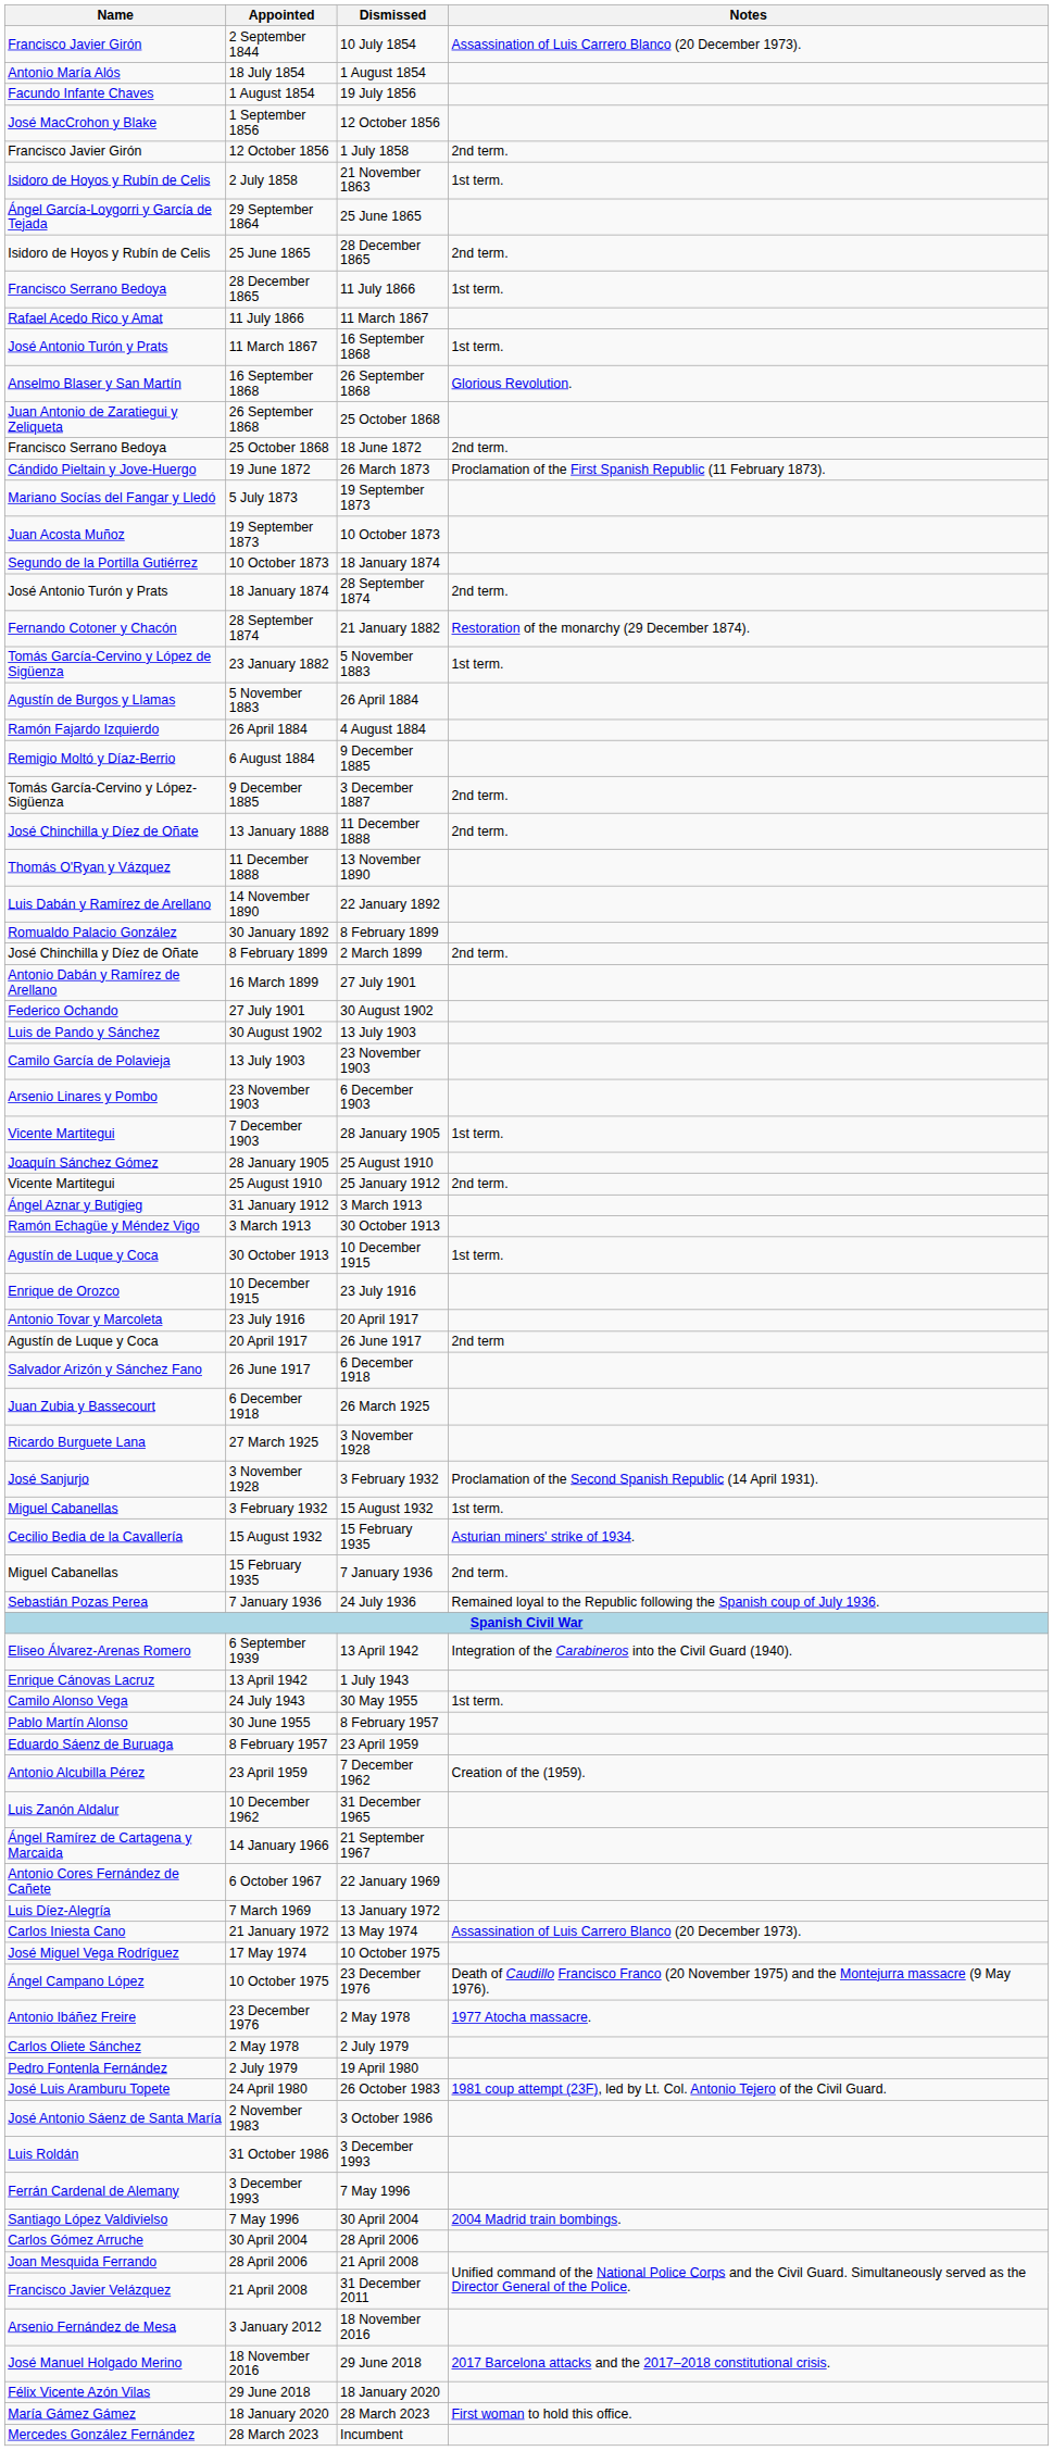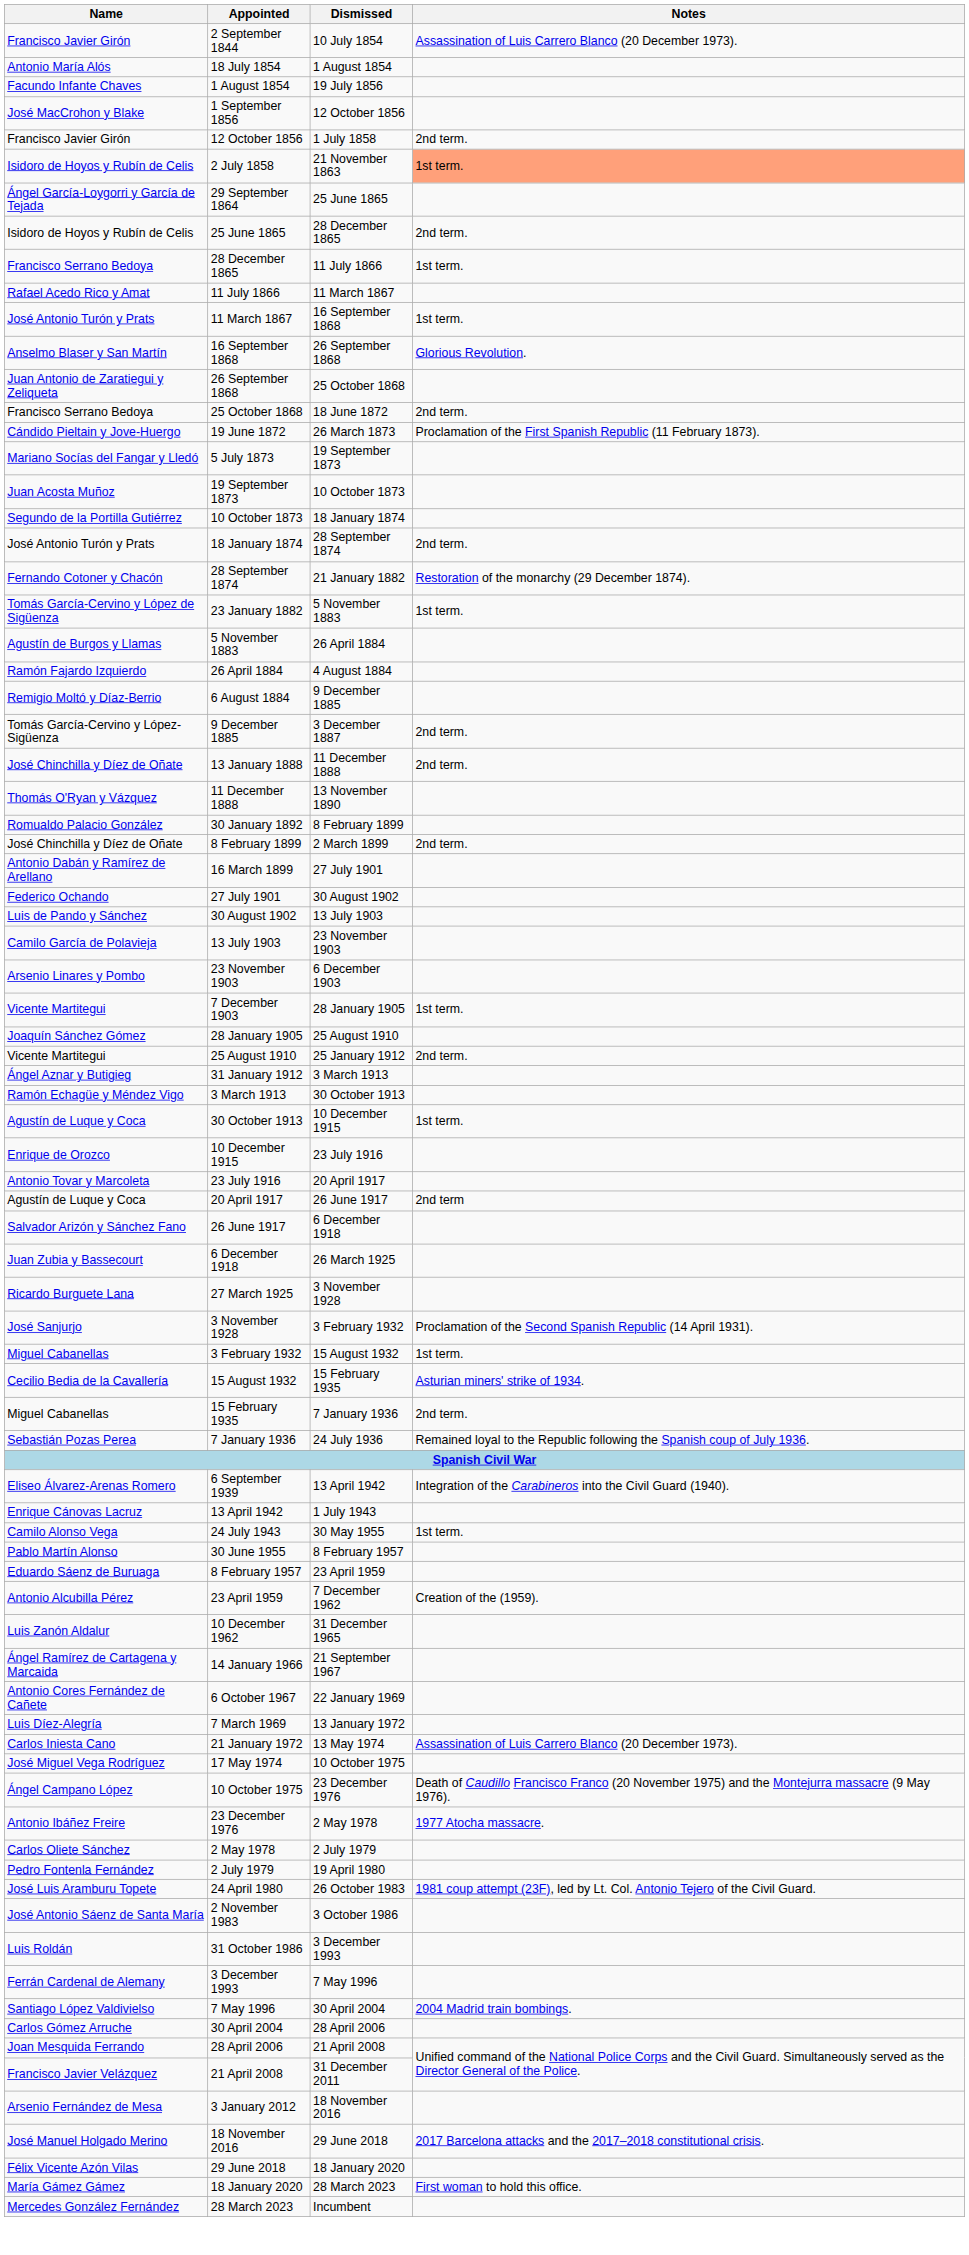 <table class="wikitable">
 <tr>
 <th>Name</th>
 <th>Appointed</th>
 <th>Dismissed</th>
 <th>Notes</th>
 </tr>
 <tr>
 <td><a href='#'>Francisco Javier Girón</a></td>
 <td>2 September 1844</td>
 <td>10 July 1854</td>
 <td><a href='#'>Assassination of Luis Carrero Blanco</a> (20 December 1973).</td>
 </tr>
 <tr>
 <td><a href='#'>Antonio María Alós</a></td>
 <td>18 July 1854</td>
 <td>1 August 1854</td>
 <td></td>
 </tr>
 <tr>
 <td><a href='#'>Facundo Infante Chaves</a></td>
 <td>1 August 1854</td>
 <td>19 July 1856</td>
 <td></td>
 </tr>
 <tr>
 <td><a href='#'>José MacCrohon y Blake</a></td>
 <td>1 September 1856</td>
 <td>12 October 1856</td>
 <td></td>
 </tr>
 <tr>
 <td>Francisco Javier Girón</td>
 <td>12 October 1856</td>
 <td>1 July 1858</td>
 <td>2nd term.</td>
 </tr>
 <tr>
 <td><a href='#'>Isidoro de Hoyos y Rubín de Celis</a></td>
 <td>2 July 1858</td>
 <td>21 November 1863</td>
-<td>1st term.</td>
+<td style="background: lightsalmon;">1st term.</td>
 </tr>
 <tr>
 <td><a href='#'>Ángel García-Loygorri y García de Tejada</a></td>
 <td>29 September 1864</td>
 <td>25 June 1865</td>
 <td></td>
 </tr>
 <tr>
 <td>Isidoro de Hoyos y Rubín de Celis</td>
 <td>25 June 1865</td>
 <td>28 December 1865</td>
 <td>2nd term.</td>
 </tr>
 <tr>
 <td><a href='#'>Francisco Serrano Bedoya</a></td>
 <td>28 December 1865</td>
 <td>11 July 1866</td>
 <td>1st term.</td>
 </tr>
 <tr>
 <td><a href='#'>Rafael Acedo Rico y Amat</a></td>
 <td>11 July 1866</td>
 <td>11 March 1867</td>
 <td></td>
 </tr>
 <tr>
 <td><a href='#'>José Antonio Turón y Prats</a></td>
 <td>11 March 1867</td>
 <td>16 September 1868</td>
 <td>1st term.</td>
 </tr>
 <tr>
 <td><a href='#'>Anselmo Blaser y San Martín</a></td>
 <td>16 September 1868</td>
 <td>26 September 1868</td>
 <td><a href='#'>Glorious Revolution</a>.</td>
 </tr>
 <tr>
 <td><a href='#'>Juan Antonio de Zaratiegui y Zeliqueta</a></td>
 <td>26 September 1868</td>
 <td>25 October 1868</td>
 <td></td>
 </tr>
 <tr>
 <td>Francisco Serrano Bedoya</td>
 <td>25 October 1868</td>
 <td>18 June 1872</td>
 <td>2nd term.</td>
 </tr>
 <tr>
 <td><a href='#'>Cándido Pieltain y Jove-Huergo</a></td>
 <td>19 June 1872</td>
 <td>26 March 1873</td>
 <td>Proclamation of the <a href='#'>First Spanish Republic</a> (11 February 1873).</td>
 </tr>
 <tr>
 <td><a href='#'>Mariano Socías del Fangar y Lledó</a></td>
 <td>5 July 1873</td>
 <td>19 September 1873</td>
 <td></td>
 </tr>
 <tr>
 <td><a href='#'>Juan Acosta Muñoz</a></td>
 <td>19 September  1873</td>
 <td>10 October 1873</td>
 <td></td>
 </tr>
 <tr>
 <td><a href='#'>Segundo de la Portilla Gutiérrez</a></td>
 <td>10 October 1873</td>
 <td>18 January 1874</td>
 <td></td>
 </tr>
 <tr>
 <td>José Antonio Turón y Prats</td>
 <td>18 January 1874</td>
 <td>28 September 1874</td>
 <td>2nd term.</td>
 </tr>
 <tr>
 <td><a href='#'>Fernando Cotoner y Chacón</a></td>
 <td>28 September 1874</td>
 <td>21 January 1882</td>
 <td><a href='#'>Restoration</a> of the monarchy (29 December 1874).</td>
 </tr>
 <tr>
 <td><a href='#'>Tomás García-Cervino y López de Sigüenza</a></td>
 <td>23 January 1882</td>
 <td>5 November 1883</td>
 <td>1st term.</td>
 </tr>
 <tr>
 <td><a href='#'>Agustín de Burgos y Llamas</a></td>
 <td>5 November 1883</td>
 <td>26 April 1884</td>
 <td></td>
 </tr>
 <tr>
 <td><a href='#'>Ramón Fajardo Izquierdo</a></td>
 <td>26 April 1884</td>
 <td>4 August 1884</td>
 <td></td>
 </tr>
 <tr>
 <td><a href='#'>Remigio Moltó y Díaz-Berrio</a></td>
 <td>6 August 1884</td>
 <td>9 December 1885</td>
 <td></td>
 </tr>
 <tr>
 <td>Tomás García-Cervino y López-Sigüenza</td>
 <td>9 December 1885</td>
 <td>3 December 1887</td>
 <td>2nd term.</td>
 </tr>
 <tr>
 <td><a href='#'>José Chinchilla y Díez de Oñate</a></td>
 <td>13 January 1888</td>
 <td>11 December 1888</td>
 <td>2nd term.</td>
 </tr>
 <tr>
 <td><a href='#'>Thomás O'Ryan y Vázquez</a></td>
 <td>11 December 1888</td>
 <td>13 November 1890</td>
-<td></td>
-</tr>
-<tr>
-<td><a href='#'>Luis Dabán y Ramírez de Arellano</a></td>
-<td>14 November 1890</td>
-<td>22 January 1892</td>
 <td></td>
 </tr>
 <tr>
 <td><a href='#'>Romualdo Palacio González</a></td>
 <td>30 January 1892</td>
 <td>8 February 1899</td>
 <td></td>
 </tr>
 <tr>
 <td>José Chinchilla y Díez de Oñate</td>
 <td>8 February 1899</td>
 <td>2 March 1899</td>
 <td>2nd term.</td>
 </tr>
 <tr>
 <td><a href='#'>Antonio Dabán y Ramírez de Arellano</a></td>
 <td>16 March 1899</td>
 <td>27 July 1901</td>
 <td></td>
 </tr>
 <tr>
 <td><a href='#'>Federico Ochando</a></td>
 <td>27 July 1901</td>
 <td>30 August 1902</td>
 <td></td>
 </tr>
 <tr>
 <td><a href='#'>Luis de Pando y Sánchez</a></td>
 <td>30 August 1902</td>
 <td>13 July 1903</td>
 <td></td>
 </tr>
 <tr>
 <td><a href='#'>Camilo García de Polavieja</a></td>
 <td>13 July 1903</td>
 <td>23 November 1903</td>
 <td></td>
 </tr>
 <tr>
 <td><a href='#'>Arsenio Linares y Pombo</a></td>
 <td>23 November 1903</td>
 <td>6 December 1903</td>
 <td></td>
 </tr>
 <tr>
 <td><a href='#'>Vicente Martitegui</a></td>
 <td>7 December 1903</td>
 <td>28 January 1905</td>
 <td>1st term.</td>
 </tr>
 <tr>
 <td><a href='#'>Joaquín Sánchez Gómez</a></td>
 <td>28 January 1905</td>
 <td>25 August 1910</td>
 <td></td>
 </tr>
 <tr>
 <td>Vicente Martitegui</td>
 <td>25 August 1910</td>
 <td>25 January 1912</td>
 <td>2nd term.</td>
 </tr>
 <tr>
 <td><a href='#'>Ángel Aznar y Butigieg</a></td>
 <td>31 January 1912</td>
 <td>3 March 1913</td>
 <td></td>
 </tr>
 <tr>
 <td><a href='#'>Ramón Echagüe y Méndez Vigo</a></td>
 <td>3 March 1913</td>
 <td>30 October 1913</td>
 <td></td>
 </tr>
 <tr>
 <td><a href='#'>Agustín de Luque y Coca</a></td>
 <td>30 October 1913</td>
 <td>10 December 1915</td>
 <td>1st term.</td>
 </tr>
 <tr>
 <td><a href='#'>Enrique de Orozco</a></td>
 <td>10 December 1915</td>
 <td>23 July 1916</td>
 <td></td>
 </tr>
 <tr>
 <td><a href='#'>Antonio Tovar y Marcoleta</a></td>
 <td>23 July 1916</td>
 <td>20 April 1917</td>
 <td></td>
 </tr>
 <tr>
 <td>Agustín de Luque y Coca</td>
 <td>20 April 1917</td>
 <td>26 June 1917</td>
 <td>2nd term</td>
 </tr>
 <tr>
 <td><a href='#'>Salvador Arizón y Sánchez Fano</a></td>
 <td>26 June 1917</td>
 <td>6 December 1918</td>
 <td></td>
 </tr>
 <tr>
 <td><a href='#'>Juan Zubia y Bassecourt</a></td>
 <td>6 December 1918</td>
 <td>26 March 1925</td>
 <td></td>
 </tr>
 <tr>
 <td><a href='#'>Ricardo Burguete Lana</a></td>
 <td>27 March 1925</td>
 <td>3 November 1928</td>
 <td></td>
 </tr>
 <tr>
 <td><a href='#'>José Sanjurjo</a></td>
 <td>3 November 1928</td>
 <td>3 February 1932</td>
 <td>Proclamation of the <a href='#'>Second Spanish Republic</a> (14 April 1931).</td>
 </tr>
 <tr>
 <td><a href='#'>Miguel Cabanellas</a></td>
 <td>3 February 1932</td>
 <td>15 August 1932</td>
 <td>1st term.</td>
 </tr>
 <tr>
 <td><a href='#'>Cecilio Bedia de la Cavallería</a></td>
 <td>15 August 1932</td>
 <td>15 February 1935</td>
 <td><a href='#'>Asturian miners' strike of 1934</a>.</td>
 </tr>
 <tr>
 <td>Miguel Cabanellas</td>
 <td>15 February 1935</td>
 <td>7 January 1936</td>
 <td>2nd term.</td>
 </tr>
 <tr>
 <td><a href='#'>Sebastián Pozas Perea</a></td>
 <td>7 January 1936</td>
 <td>24 July 1936</td>
 <td>Remained loyal to the Republic following the <a href='#'>Spanish coup of July 1936</a>.</td>
 </tr>
 <tr>
 <td colspan="4" align="center" bgcolor="#ADD8E6"><strong><a href='#'>Spanish Civil War</a></strong></td>
 </tr>
 <tr>
 <td><a href='#'>Eliseo Álvarez-Arenas Romero</a></td>
 <td>6 September 1939</td>
 <td>13 April 1942</td>
 <td>Integration of the <em><a href='#'>Carabineros</a></em> into the Civil Guard (1940).</td>
 </tr>
 <tr>
 <td><a href='#'>Enrique Cánovas Lacruz</a></td>
 <td>13 April 1942</td>
 <td>1 July 1943</td>
 <td></td>
 </tr>
 <tr>
 <td><a href='#'>Camilo Alonso Vega</a></td>
 <td>24 July 1943</td>
 <td>30 May 1955</td>
 <td>1st term.</td>
 </tr>
 <tr>
 <td><a href='#'>Pablo Martín Alonso</a></td>
 <td>30 June 1955</td>
 <td>8 February 1957</td>
 <td></td>
 </tr>
 <tr>
 <td><a href='#'>Eduardo Sáenz de Buruaga</a></td>
 <td>8 February 1957</td>
 <td>23 April 1959</td>
 <td></td>
 </tr>
 <tr>
 <td><a href='#'>Antonio Alcubilla Pérez</a></td>
 <td>23 April 1959</td>
 <td>7 December 1962</td>
 <td>Creation of the  (1959).</td>
 </tr>
 <tr>
 <td><a href='#'>Luis Zanón Aldalur</a></td>
 <td>10 December 1962</td>
 <td>31 December 1965</td>
 <td></td>
 </tr>
 <tr>
 <td><a href='#'>Ángel Ramírez de Cartagena y Marcaida</a></td>
 <td>14 January 1966</td>
 <td>21 September 1967</td>
 <td></td>
 </tr>
 <tr>
 <td><a href='#'>Antonio Cores Fernández de Cañete</a></td>
 <td>6 October 1967</td>
 <td>22 January 1969</td>
 <td></td>
 </tr>
 <tr>
 <td><a href='#'>Luis Díez-Alegría</a></td>
 <td>7 March 1969</td>
 <td>13 January 1972</td>
 <td></td>
 </tr>
 <tr>
 <td><a href='#'>Carlos Iniesta Cano</a></td>
 <td>21 January 1972</td>
 <td>13 May 1974</td>
 <td><a href='#'>Assassination of Luis Carrero Blanco</a> (20 December 1973).</td>
 </tr>
 <tr>
 <td><a href='#'>José Miguel Vega Rodríguez</a></td>
 <td>17 May 1974</td>
 <td>10 October 1975</td>
 <td></td>
 </tr>
 <tr>
 <td><a href='#'>Ángel Campano López</a></td>
 <td>10 October 1975</td>
 <td>23 December 1976</td>
 <td>Death of <em><a href='#'>Caudillo</a></em> <a href='#'>Francisco Franco</a> (20 November 1975) and the <a href='#'>Montejurra massacre</a> (9 May 1976).</td>
 </tr>
 <tr>
 <td><a href='#'>Antonio Ibáñez Freire</a></td>
 <td>23 December 1976</td>
 <td>2 May 1978</td>
 <td><a href='#'>1977 Atocha massacre</a>.</td>
 </tr>
 <tr>
 <td><a href='#'>Carlos Oliete Sánchez</a></td>
 <td>2 May 1978</td>
 <td>2 July 1979</td>
 <td></td>
 </tr>
 <tr>
 <td><a href='#'>Pedro Fontenla Fernández</a></td>
 <td>2 July 1979</td>
 <td>19 April 1980</td>
 <td></td>
 </tr>
 <tr>
 <td><a href='#'>José Luis Aramburu Topete</a></td>
 <td>24 April 1980</td>
 <td>26 October 1983</td>
 <td><a href='#'>1981 coup attempt (23F)</a>, led by Lt. Col. <a href='#'>Antonio Tejero</a> of the Civil Guard.</td>
 </tr>
 <tr>
 <td><a href='#'>José Antonio Sáenz de Santa María</a></td>
 <td>2 November 1983</td>
 <td>3 October 1986</td>
 <td></td>
 </tr>
 <tr>
 <td><a href='#'>Luis Roldán</a></td>
 <td>31 October 1986</td>
 <td>3 December 1993</td>
 <td></td>
 </tr>
 <tr>
 <td><a href='#'>Ferrán Cardenal de Alemany</a></td>
 <td>3 December 1993</td>
 <td>7 May 1996</td>
 <td></td>
 </tr>
 <tr>
 <td><a href='#'>Santiago López Valdivielso</a></td>
 <td>7 May 1996</td>
 <td>30 April 2004</td>
 <td><a href='#'>2004 Madrid train bombings</a>.</td>
 </tr>
 <tr>
 <td><a href='#'>Carlos Gómez Arruche</a></td>
 <td>30 April 2004</td>
 <td>28 April 2006</td>
 <td></td>
 </tr>
 <tr>
 <td><a href='#'>Joan Mesquida Ferrando</a></td>
 <td>28 April 2006</td>
 <td>21 April 2008</td>
 <td rowspan="2">Unified command of the <a href='#'>National Police Corps</a> and the Civil Guard. Simultaneously served as the <a href='#'>Director General of the Police</a>.</td>
 </tr>
 <tr>
 <td><a href='#'>Francisco Javier Velázquez</a></td>
 <td>21 April 2008</td>
 <td>31 December 2011</td>
 </tr>
 <tr>
 <td><a href='#'>Arsenio Fernández de Mesa</a></td>
 <td>3 January 2012</td>
 <td>18 November 2016</td>
 <td></td>
 </tr>
 <tr>
 <td><a href='#'>José Manuel Holgado Merino</a></td>
 <td>18 November 2016</td>
 <td>29 June 2018</td>
 <td><a href='#'>2017 Barcelona attacks</a> and the <a href='#'>2017–2018 constitutional crisis</a>.</td>
 </tr>
 <tr>
 <td><a href='#'>Félix Vicente Azón Vilas</a></td>
 <td>29 June 2018</td>
 <td>18 January 2020</td>
 <td></td>
 </tr>
 <tr>
 <td><a href='#'>María Gámez Gámez</a></td>
 <td>18 January 2020</td>
 <td>28 March 2023</td>
 <td><a href='#'>First woman</a> to hold this office.</td>
 </tr>
 <tr>
 <td><a href='#'>Mercedes González Fernández</a></td>
 <td>28 March 2023</td>
 <td>Incumbent</td>
 <td></td>
 </tr>
 </table>
